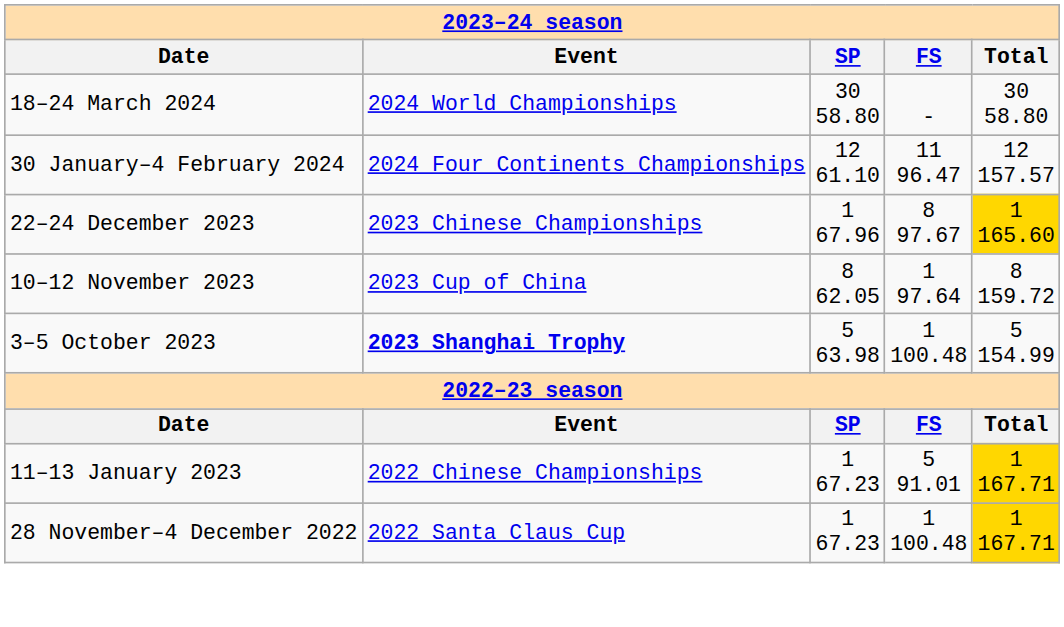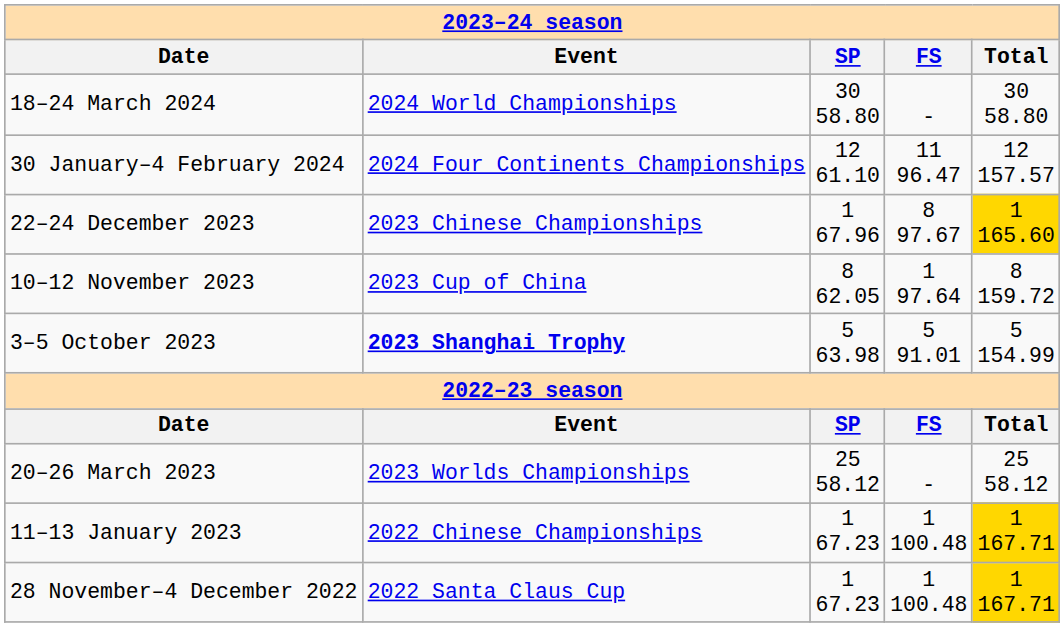 <table class="wikitable">
 <tr>
 <th colspan="5" style="background-color: #ffdead;"><a href='#'>2023–24 season</a></th>
 </tr>
 <tr>
 <th>Date</th>
 <th>Event</th>
 <th><a href='#'>SP</a></th>
 <th><a href='#'>FS</a></th>
 <th>Total</th>
 </tr>
 <tr>
 <td>18–24 March 2024</td>
 <td><a href='#'>2024 World Championships</a></td>
 <td align=center>30 <br> 58.80</td>
 <td align=center><br> -</td>
 <td align=center>30 <br> 58.80</td>
 </tr>
 <tr>
 <td>30 January–4 February 2024</td>
 <td><a href='#'>2024 Four Continents Championships</a></td>
 <td align=center>12 <br> 61.10</td>
 <td align=center>11 <br> 96.47</td>
 <td align=center>12 <br> 157.57</td>
 </tr>
 <tr>
 <td>22–24 December 2023</td>
 <td><a href='#'>2023 Chinese Championships</a></td>
 <td align=center>1 <br> 67.96</td>
 <td align=center>8 <br> 97.67</td>
 <td align=center bgcolor=gold>1<br> 165.60</td>
 </tr>
 <tr>
 <td>10–12 November 2023</td>
 <td><a href='#'>2023 Cup of China</a></td>
 <td align=center>8 <br> 62.05</td>
 <td align=center>1 <br> 97.64</td>
 <td align=center>8 <br> 159.72</td>
 </tr>
 <tr>
 <td>3–5 October 2023</td>
 <td><strong><a href='#'>2023 Shanghai Trophy</a></strong></td>
 <td align=center>5 <br> 63.98</td>
-<td align=center>1 <br> 100.48</td>
+<td align=center>5 <br> 91.01</td>
 <td align=center>5 <br> 154.99</td>
 </tr>
 <tr>
 <th colspan="5" style="background-color: #ffdead;"><a href='#'>2022–23 season</a></th>
 </tr>
 <tr>
 <th>Date</th>
 <th>Event</th>
 <th><a href='#'>SP</a></th>
 <th><a href='#'>FS</a></th>
 <th>Total</th>
 </tr>
 <tr>
+<td>20–26 March 2023</td>
+<td><a href='#'>2023 Worlds Championships</a></td>
+<td align=center>25 <br> 58.12</td>
+<td align=center><br> -</td>
+<td align=center>25 <br> 58.12</td>
+</tr>
+<tr>
 <td>11–13 January 2023</td>
 <td><a href='#'>2022 Chinese Championships</a></td>
 <td align=center>1 <br> 67.23</td>
-<td align=center>5 <br> 91.01</td>
+<td align=center>1 <br> 100.48</td>
 <td align=center bgcolor=gold>1 <br> 167.71</td>
 </tr>
 <tr>
 <td>28 November–4 December 2022</td>
 <td><a href='#'>2022 Santa Claus Cup</a></td>
 <td align=center>1 <br> 67.23</td>
 <td align=center>1 <br> 100.48</td>
 <td align=center bgcolor=gold>1 <br> 167.71</td>
 </tr>
 </table>
